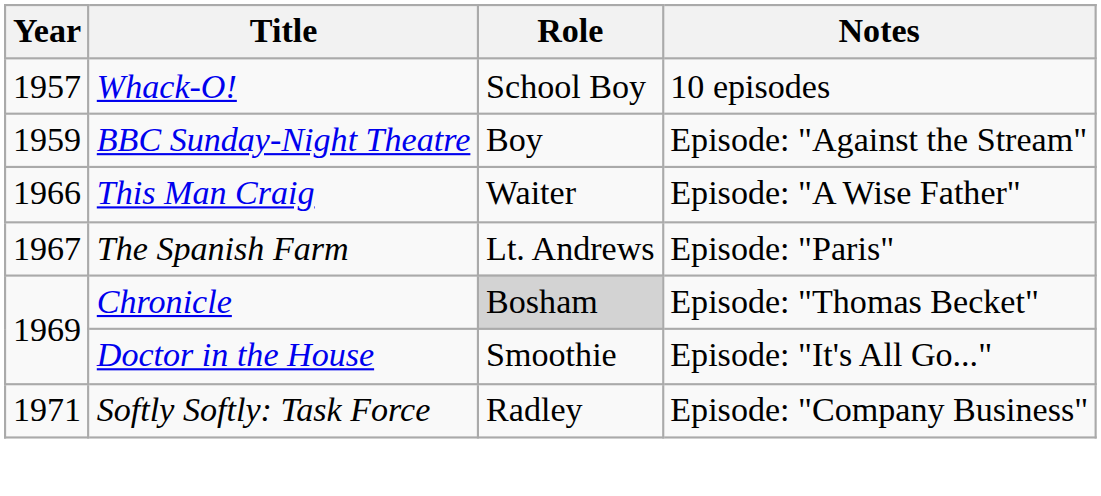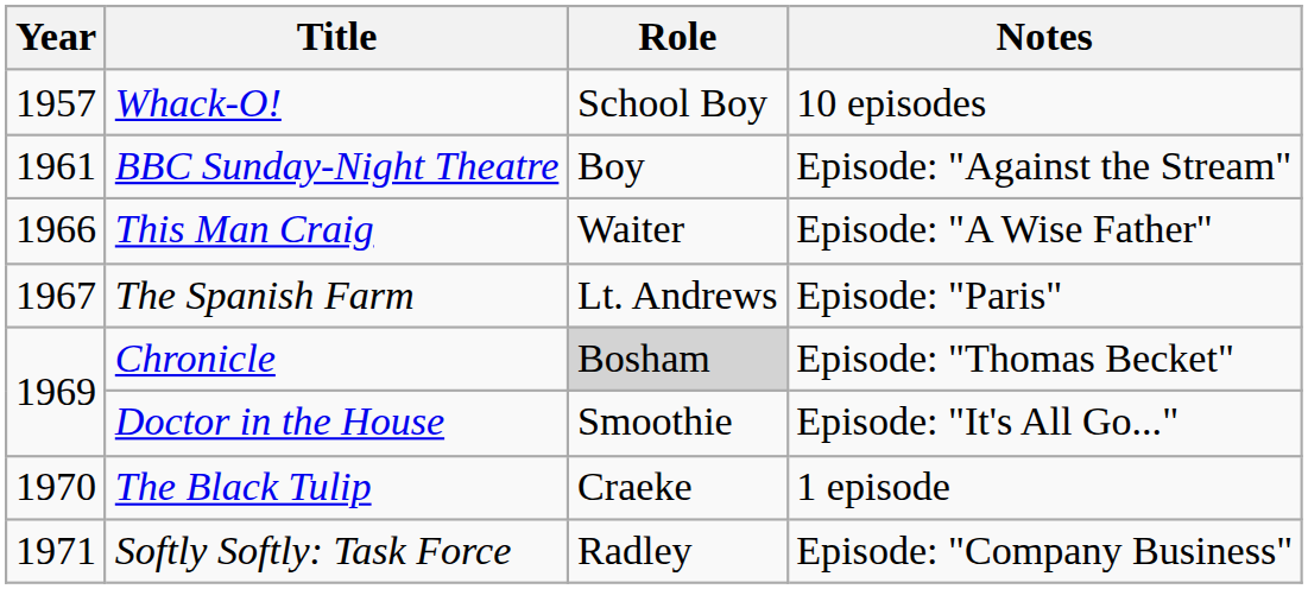 <table class="wikitable">
 <tr>
 <th>Year</th>
 <th>Title</th>
 <th>Role</th>
 <th>Notes</th>
 </tr>
 <tr>
 <td>1957</td>
 <td><em><a href='#'>Whack-O!</a></em></td>
 <td>School Boy</td>
 <td>10 episodes</td>
 </tr>
 <tr>
-<td>1959</td>
+<td>1961</td>
 <td><em><a href='#'>BBC Sunday-Night Theatre</a></em></td>
 <td>Boy</td>
 <td>Episode: "Against the Stream"</td>
 </tr>
 <tr>
 <td>1966</td>
 <td><em><a href='#'>This Man Craig</a></em></td>
 <td>Waiter</td>
 <td>Episode: "A Wise Father"</td>
 </tr>
 <tr>
 <td>1967</td>
 <td><em>The Spanish Farm</em></td>
 <td>Lt. Andrews</td>
 <td>Episode: "Paris"</td>
 </tr>
 <tr>
 <td rowspan="2">1969</td>
 <td><em><a href='#'>Chronicle</a></em></td>
 <td style="background: lightgrey;">Bosham</td>
 <td>Episode: "Thomas Becket"</td>
 </tr>
 <tr>
 <td><em><a href='#'>Doctor in the House</a></em></td>
 <td>Smoothie</td>
 <td>Episode: "It's All Go..."</td>
 </tr>
 <tr>
+<td>1970</td>
+<td><em><a href='#'>The Black Tulip</a></em></td>
+<td>Craeke</td>
+<td>1 episode</td>
+</tr>
+<tr>
 <td>1971</td>
 <td><em>Softly Softly: Task Force</em></td>
 <td>Radley</td>
 <td>Episode: "Company Business"</td>
 </tr>
 </table>
